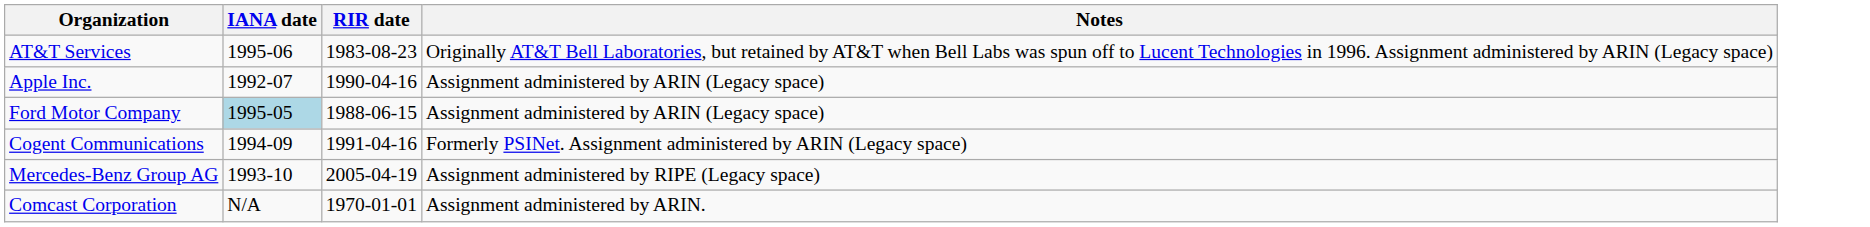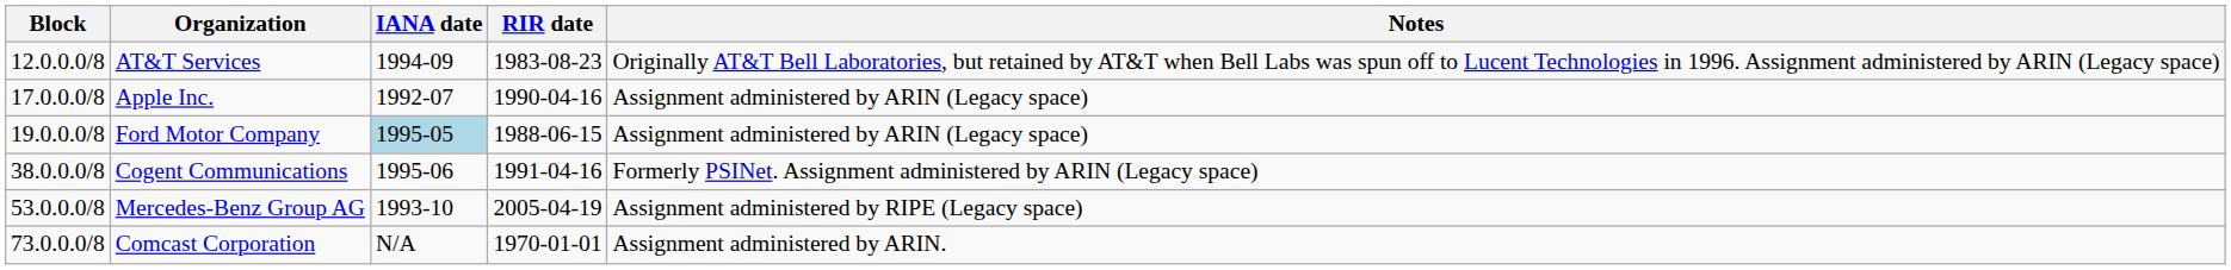 <table class="wikitable sortable">
 <tr>
+<th>Block</th>
 <th>Organization</th>
 <th><a href='#'>IANA</a> date</th>
 <th><a href='#'>RIR</a> date</th>
 <th>Notes</th>
 </tr>
 <tr>
+<td>12.0.0.0/8</td>
 <td><a href='#'>AT&T Services</a></td>
-<td>1995-06</td>
+<td>1994-09</td>
 <td>1983-08-23</td>
 <td>Originally <a href='#'>AT&T Bell Laboratories</a>, but retained by AT&T when Bell Labs was spun off to <a href='#'>Lucent Technologies</a> in 1996. Assignment administered by ARIN (Legacy space)</td>
 </tr>
 <tr>
+<td>17.0.0.0/8</td>
 <td><a href='#'>Apple Inc.</a></td>
 <td>1992-07</td>
 <td>1990-04-16</td>
 <td>Assignment administered by ARIN (Legacy space)</td>
 </tr>
 <tr>
+<td>19.0.0.0/8</td>
 <td><a href='#'>Ford Motor Company</a></td>
 <td style="background: lightblue;">1995-05</td>
 <td>1988-06-15</td>
 <td>Assignment administered by ARIN (Legacy space)</td>
 </tr>
 <tr>
+<td>38.0.0.0/8</td>
 <td><a href='#'>Cogent Communications</a></td>
-<td>1994-09</td>
+<td>1995-06</td>
 <td>1991-04-16</td>
 <td>Formerly <a href='#'>PSINet</a>. Assignment administered by ARIN (Legacy space)</td>
 </tr>
 <tr>
+<td>53.0.0.0/8</td>
 <td><a href='#'>Mercedes-Benz Group AG</a></td>
 <td>1993-10</td>
 <td>2005-04-19</td>
 <td>Assignment administered by RIPE (Legacy space)</td>
 </tr>
 <tr>
+<td>73.0.0.0/8</td>
 <td><a href='#'>Comcast Corporation</a></td>
 <td>N/A</td>
 <td>1970-01-01</td>
 <td>Assignment administered by ARIN.</td>
 </tr>
 </table>
